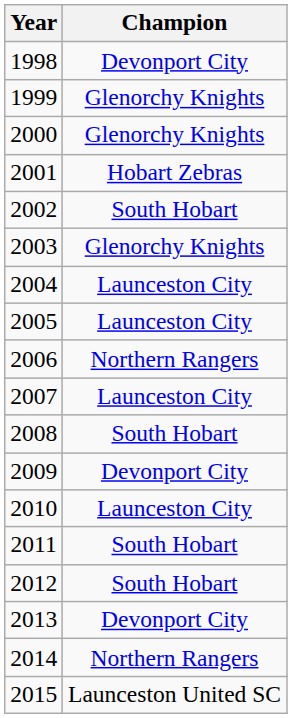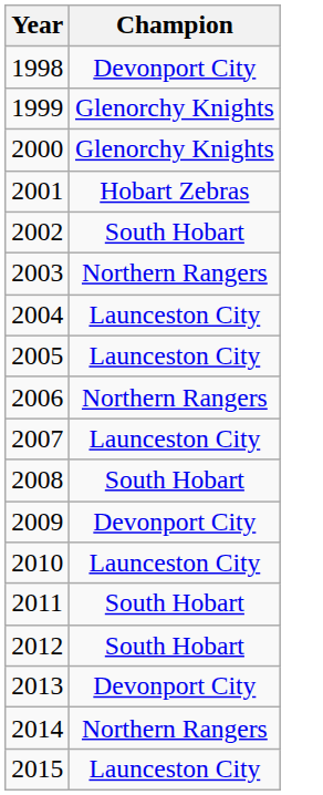 <table class="wikitable" style="text-align:center">
 <tr>
 <th>Year</th>
 <th>Champion</th>
 </tr>
 <tr>
 <td>1998</td>
 <td><a href='#'>Devonport City</a></td>
 </tr>
 <tr>
 <td>1999</td>
 <td><a href='#'>Glenorchy Knights</a></td>
 </tr>
 <tr>
 <td>2000</td>
 <td><a href='#'>Glenorchy Knights</a></td>
 </tr>
 <tr>
 <td>2001</td>
 <td><a href='#'>Hobart Zebras</a></td>
 </tr>
 <tr>
 <td>2002</td>
 <td><a href='#'>South Hobart</a></td>
 </tr>
 <tr>
 <td>2003</td>
-<td><a href='#'>Glenorchy Knights</a></td>
+<td><a href='#'>Northern Rangers</a></td>
 </tr>
 <tr>
 <td>2004</td>
 <td><a href='#'>Launceston City</a></td>
 </tr>
 <tr>
 <td>2005</td>
 <td><a href='#'>Launceston City</a></td>
 </tr>
 <tr>
 <td>2006</td>
 <td><a href='#'>Northern Rangers</a></td>
 </tr>
 <tr>
 <td>2007</td>
 <td><a href='#'>Launceston City</a></td>
 </tr>
 <tr>
 <td>2008</td>
 <td><a href='#'>South Hobart</a></td>
 </tr>
 <tr>
 <td>2009</td>
 <td><a href='#'>Devonport City</a></td>
 </tr>
 <tr>
 <td>2010</td>
 <td><a href='#'>Launceston City</a></td>
 </tr>
 <tr>
 <td>2011</td>
 <td><a href='#'>South Hobart</a></td>
 </tr>
 <tr>
 <td>2012</td>
 <td><a href='#'>South Hobart</a></td>
 </tr>
 <tr>
 <td>2013</td>
 <td><a href='#'>Devonport City</a></td>
 </tr>
 <tr>
 <td>2014</td>
 <td><a href='#'>Northern Rangers</a></td>
 </tr>
 <tr>
 <td>2015</td>
-<td>Launceston United SC</td>
+<td><a href='#'>Launceston City</a></td>
 </tr>
 </table>
